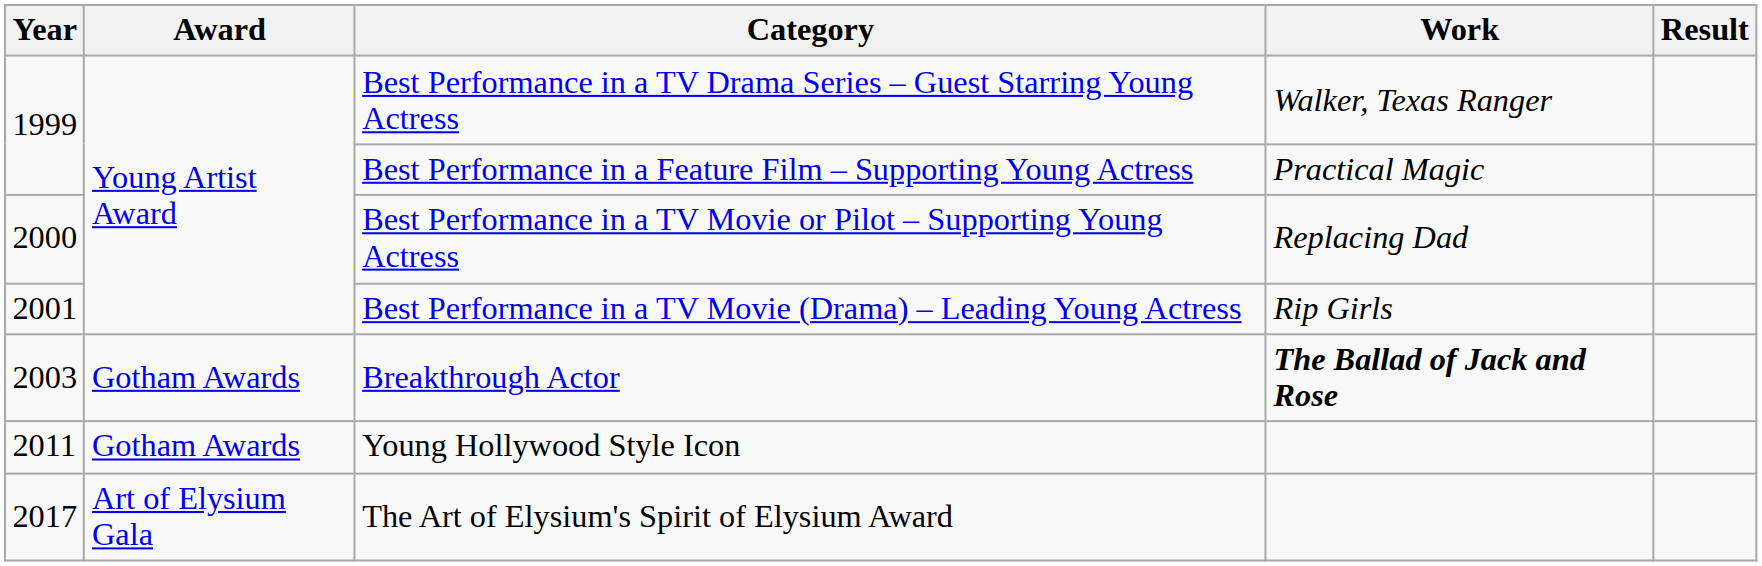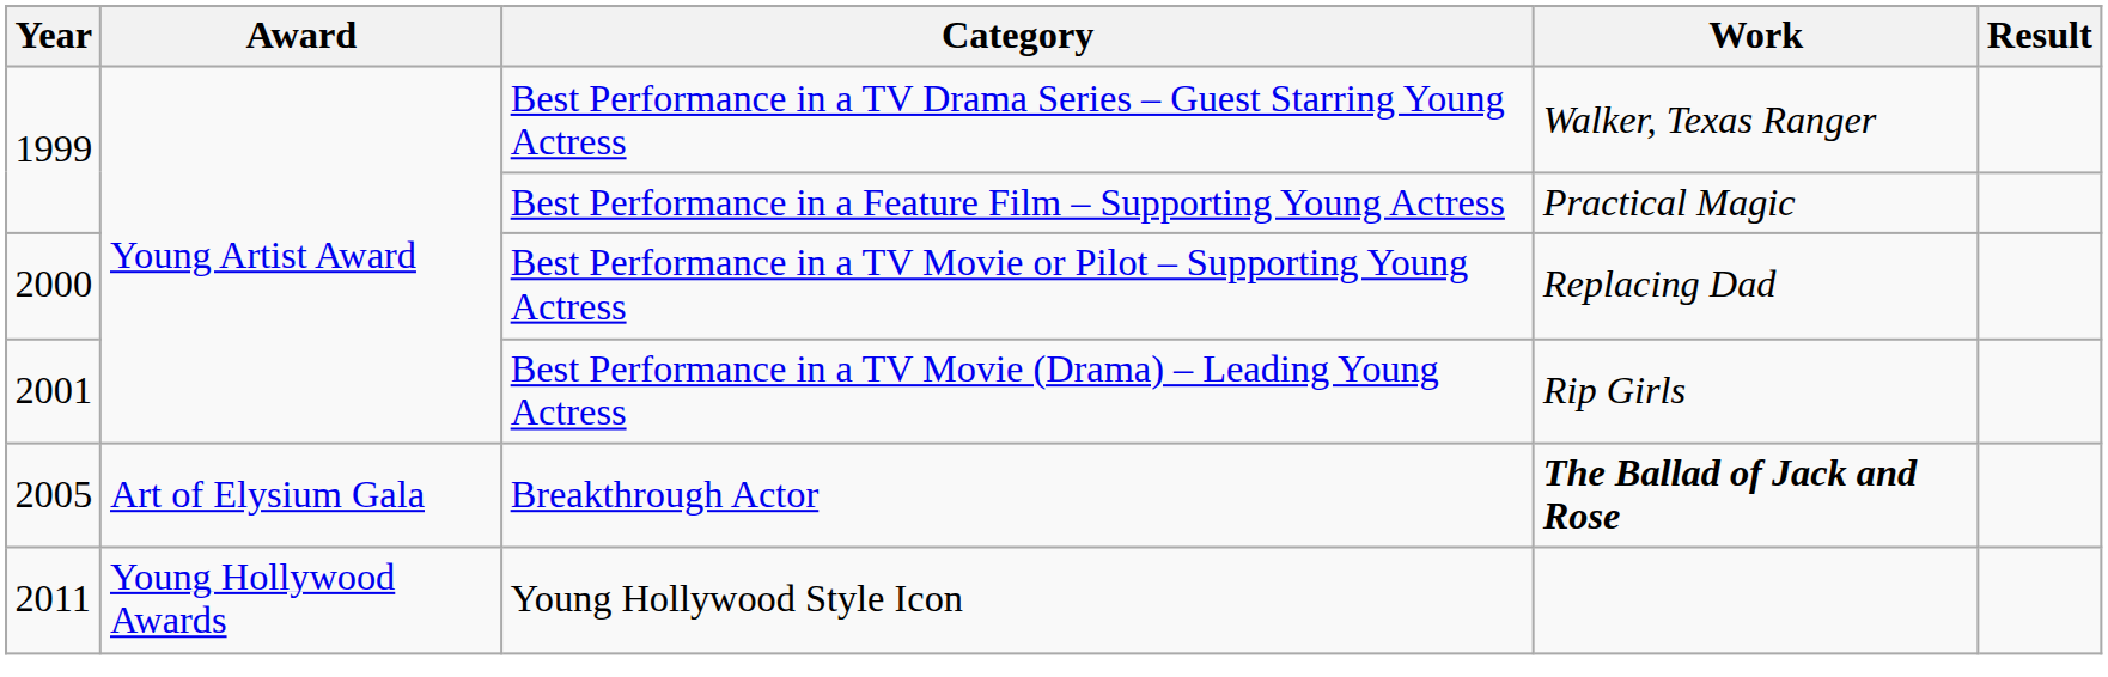 <table class="wikitable plainrowheaders sortable">
 <tr>
 <th scope="col">Year</th>
 <th scope="col">Award</th>
 <th scope="col">Category</th>
 <th scope="col">Work</th>
 <th scope="col">Result</th>
 </tr>
 <tr>
 <td rowspan="2">1999</td>
 <td rowspan="4"><a href='#'>Young Artist Award</a></td>
 <td><a href='#'>Best Performance in a TV Drama Series – Guest Starring Young Actress</a></td>
 <td><em>Walker, Texas Ranger</em></td>
 <td></td>
 </tr>
 <tr>
 <td><a href='#'>Best Performance in a Feature Film – Supporting Young Actress</a></td>
 <td><em>Practical Magic</em></td>
 <td></td>
 </tr>
 <tr>
 <td>2000</td>
 <td><a href='#'>Best Performance in a TV Movie or Pilot – Supporting Young Actress</a></td>
 <td><em>Replacing Dad</em></td>
 <td></td>
 </tr>
 <tr>
 <td>2001</td>
 <td><a href='#'>Best Performance in a TV Movie (Drama) – Leading Young Actress</a></td>
 <td><em>Rip Girls</em></td>
 <td></td>
 </tr>
 <tr>
-<td>2003</td>
-<td><a href='#'>Gotham Awards</a></td>
+<td>2005</td>
+<td><a href='#'>Art of Elysium Gala</a></td>
 <td><a href='#'>Breakthrough Actor</a></td>
 <td><strong><em>The Ballad of Jack and Rose</em></strong></td>
 <td></td>
 </tr>
 <tr>
 <td>2011</td>
-<td><a href='#'>Gotham Awards</a></td>
+<td><a href='#'>Young Hollywood Awards</a></td>
 <td>Young Hollywood Style Icon</td>
 <td></td>
 <td></td>
 </tr>
-<tr>
-<td>2017</td>
-<td><a href='#'>Art of Elysium Gala</a></td>
-<td>The Art of Elysium's Spirit of Elysium Award</td>
-<td></td>
-<td></td>
-</tr>
 </table>
